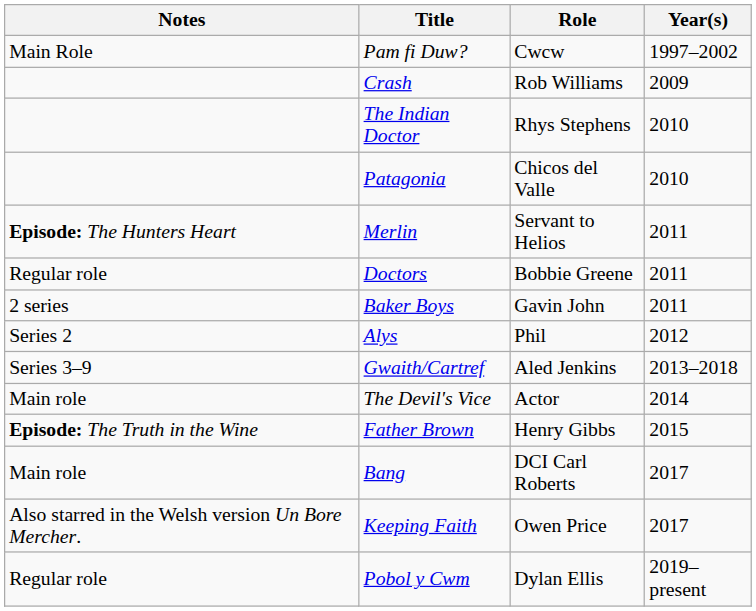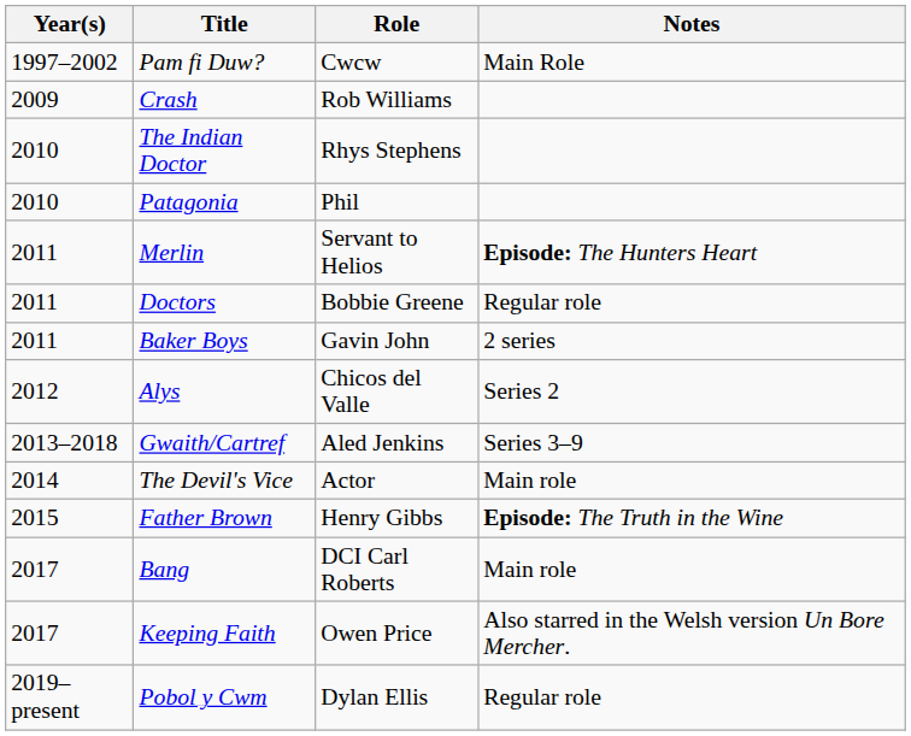 <table class="wikitable sortable">
 <tr>
-<th>Notes</th>
+<th>Year(s)</th>
 <th>Title</th>
 <th>Role</th>
-<th>Year(s)</th>
+<th>Notes</th>
 </tr>
 <tr>
-<td>Main Role</td>
+<td>1997–2002</td>
 <td><em>Pam fi Duw?</em></td>
 <td>Cwcw</td>
-<td>1997–2002</td>
+<td>Main Role</td>
 </tr>
 <tr>
-<td></td>
+<td>2009</td>
 <td><em><a href='#'>Crash</a></em></td>
 <td>Rob Williams</td>
-<td>2009</td>
+<td></td>
 </tr>
 <tr>
-<td></td>
+<td>2010</td>
 <td><em><a href='#'>The Indian Doctor</a></em></td>
 <td>Rhys Stephens</td>
-<td>2010</td>
+<td></td>
 </tr>
 <tr>
+<td>2010</td>
+<td><em><a href='#'>Patagonia</a></em></td>
+<td>Phil</td>
 <td></td>
-<td><em><a href='#'>Patagonia</a></em></td>
-<td>Chicos del Valle</td>
-<td>2010</td>
 </tr>
 <tr>
-<td><strong>Episode:</strong> <em>The Hunters Heart</em></td>
+<td>2011</td>
 <td><em><a href='#'>Merlin</a></em></td>
 <td>Servant to Helios</td>
-<td>2011</td>
+<td><strong>Episode:</strong> <em>The Hunters Heart</em></td>
 </tr>
 <tr>
-<td>Regular role</td>
+<td>2011</td>
 <td><em><a href='#'>Doctors</a></em></td>
 <td>Bobbie Greene</td>
-<td>2011</td>
+<td>Regular role</td>
 </tr>
 <tr>
-<td>2 series</td>
+<td>2011</td>
 <td><em><a href='#'>Baker Boys</a></em></td>
 <td>Gavin John</td>
-<td>2011</td>
+<td>2 series</td>
 </tr>
 <tr>
+<td>2012</td>
+<td><em><a href='#'>Alys</a></em></td>
+<td>Chicos del Valle</td>
 <td>Series 2</td>
-<td><em><a href='#'>Alys</a></em></td>
-<td>Phil</td>
-<td>2012</td>
 </tr>
 <tr>
-<td>Series 3–9</td>
+<td>2013–2018</td>
 <td><em><a href='#'>Gwaith/Cartref</a></em></td>
 <td>Aled Jenkins</td>
-<td>2013–2018</td>
+<td>Series 3–9</td>
 </tr>
 <tr>
-<td>Main role</td>
+<td>2014</td>
 <td><em>The Devil's Vice</em></td>
 <td>Actor</td>
-<td>2014</td>
+<td>Main role</td>
 </tr>
 <tr>
-<td><strong>Episode:</strong> <em>The Truth in the Wine</em></td>
+<td>2015</td>
 <td><em><a href='#'>Father Brown</a></em></td>
 <td>Henry Gibbs</td>
-<td>2015</td>
+<td><strong>Episode:</strong> <em>The Truth in the Wine</em></td>
 </tr>
 <tr>
-<td>Main role</td>
+<td>2017</td>
 <td><em><a href='#'>Bang</a></em></td>
 <td>DCI Carl Roberts</td>
-<td>2017</td>
+<td>Main role</td>
 </tr>
 <tr>
-<td>Also starred in the Welsh version <em>Un Bore Mercher</em>.</td>
+<td>2017</td>
 <td><em><a href='#'>Keeping Faith</a></em></td>
 <td>Owen Price</td>
-<td>2017</td>
+<td>Also starred in the Welsh version <em>Un Bore Mercher</em>.</td>
 </tr>
 <tr>
-<td>Regular role</td>
+<td>2019–present</td>
 <td><em><a href='#'>Pobol y Cwm</a></em></td>
 <td>Dylan Ellis</td>
-<td>2019–present</td>
+<td>Regular role</td>
 </tr>
 </table>
